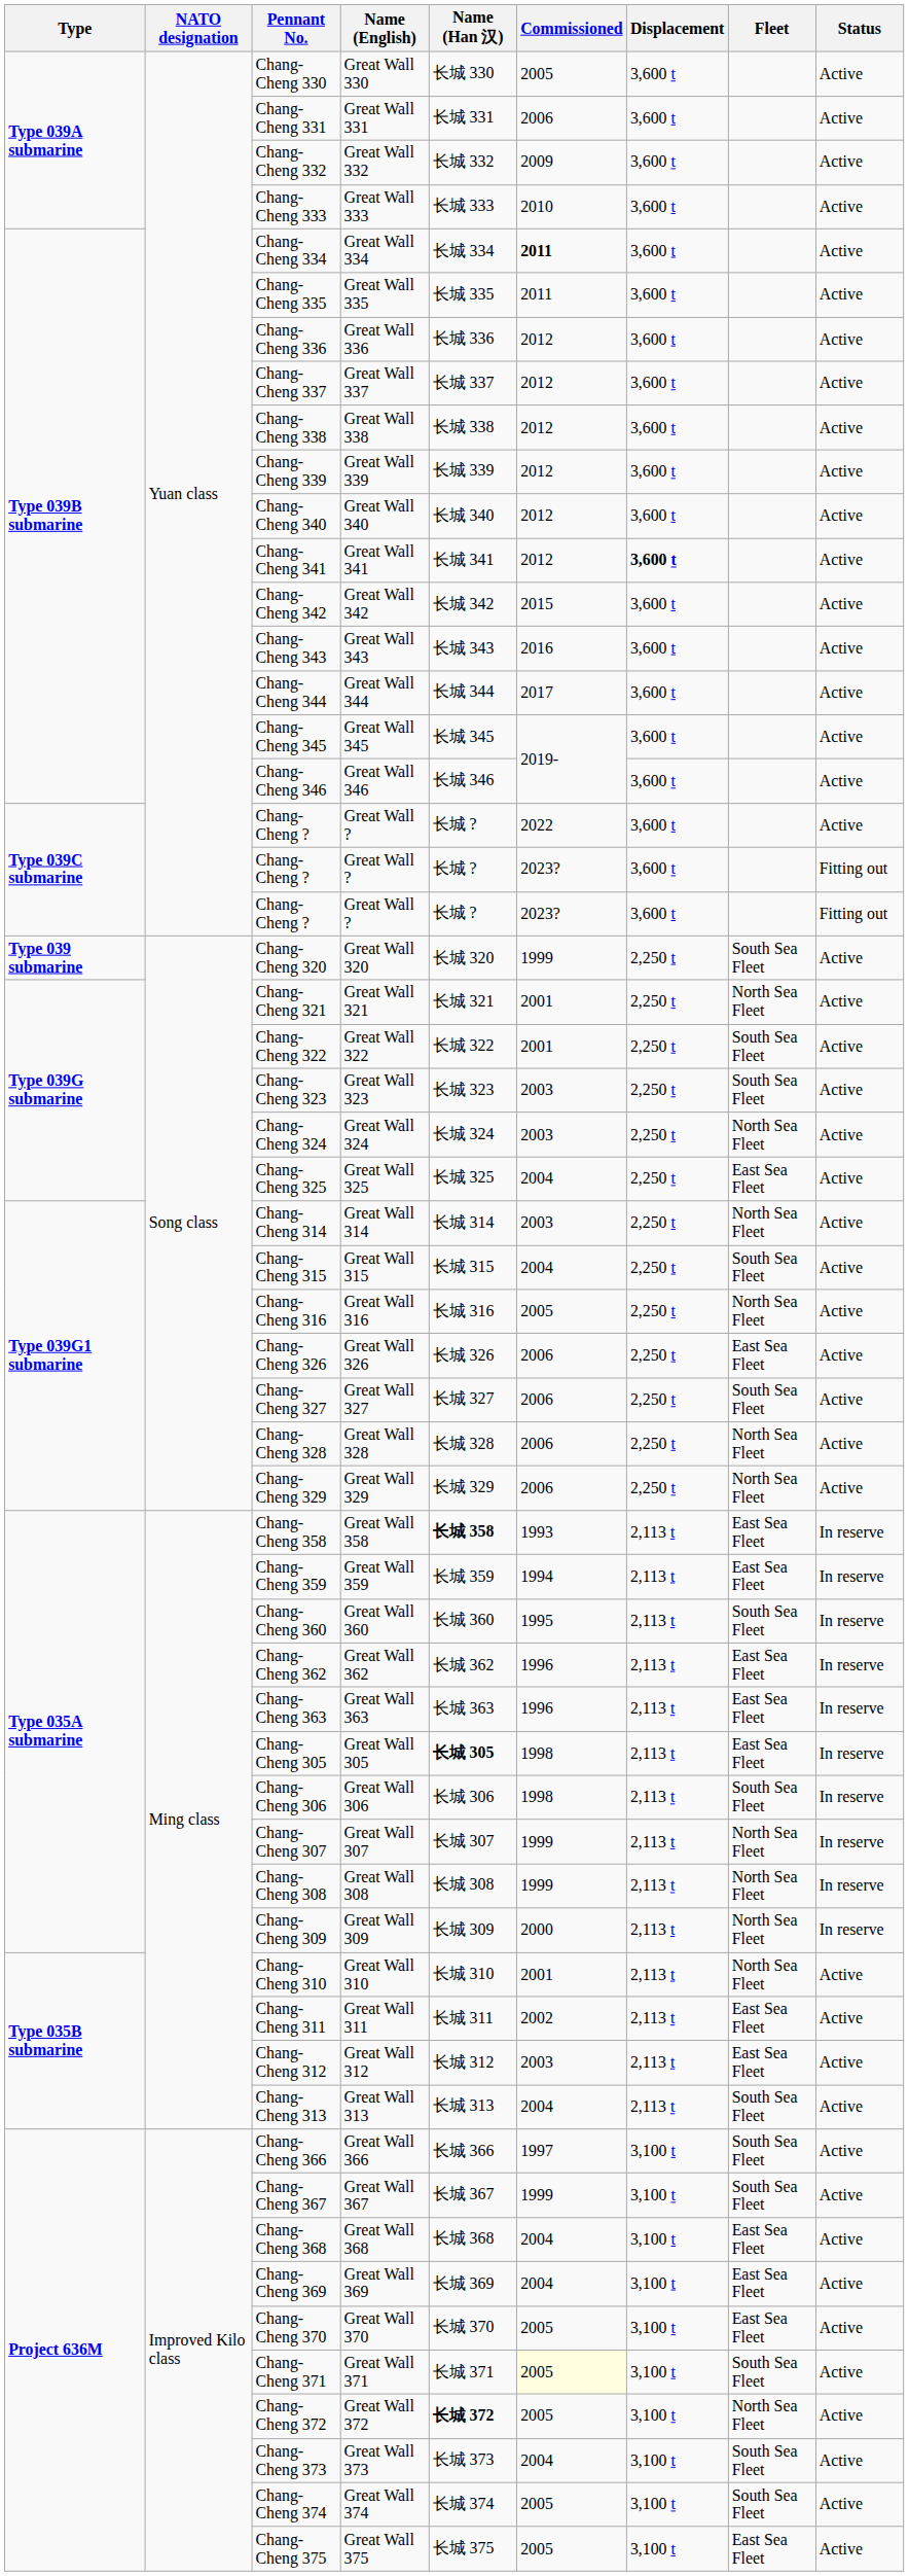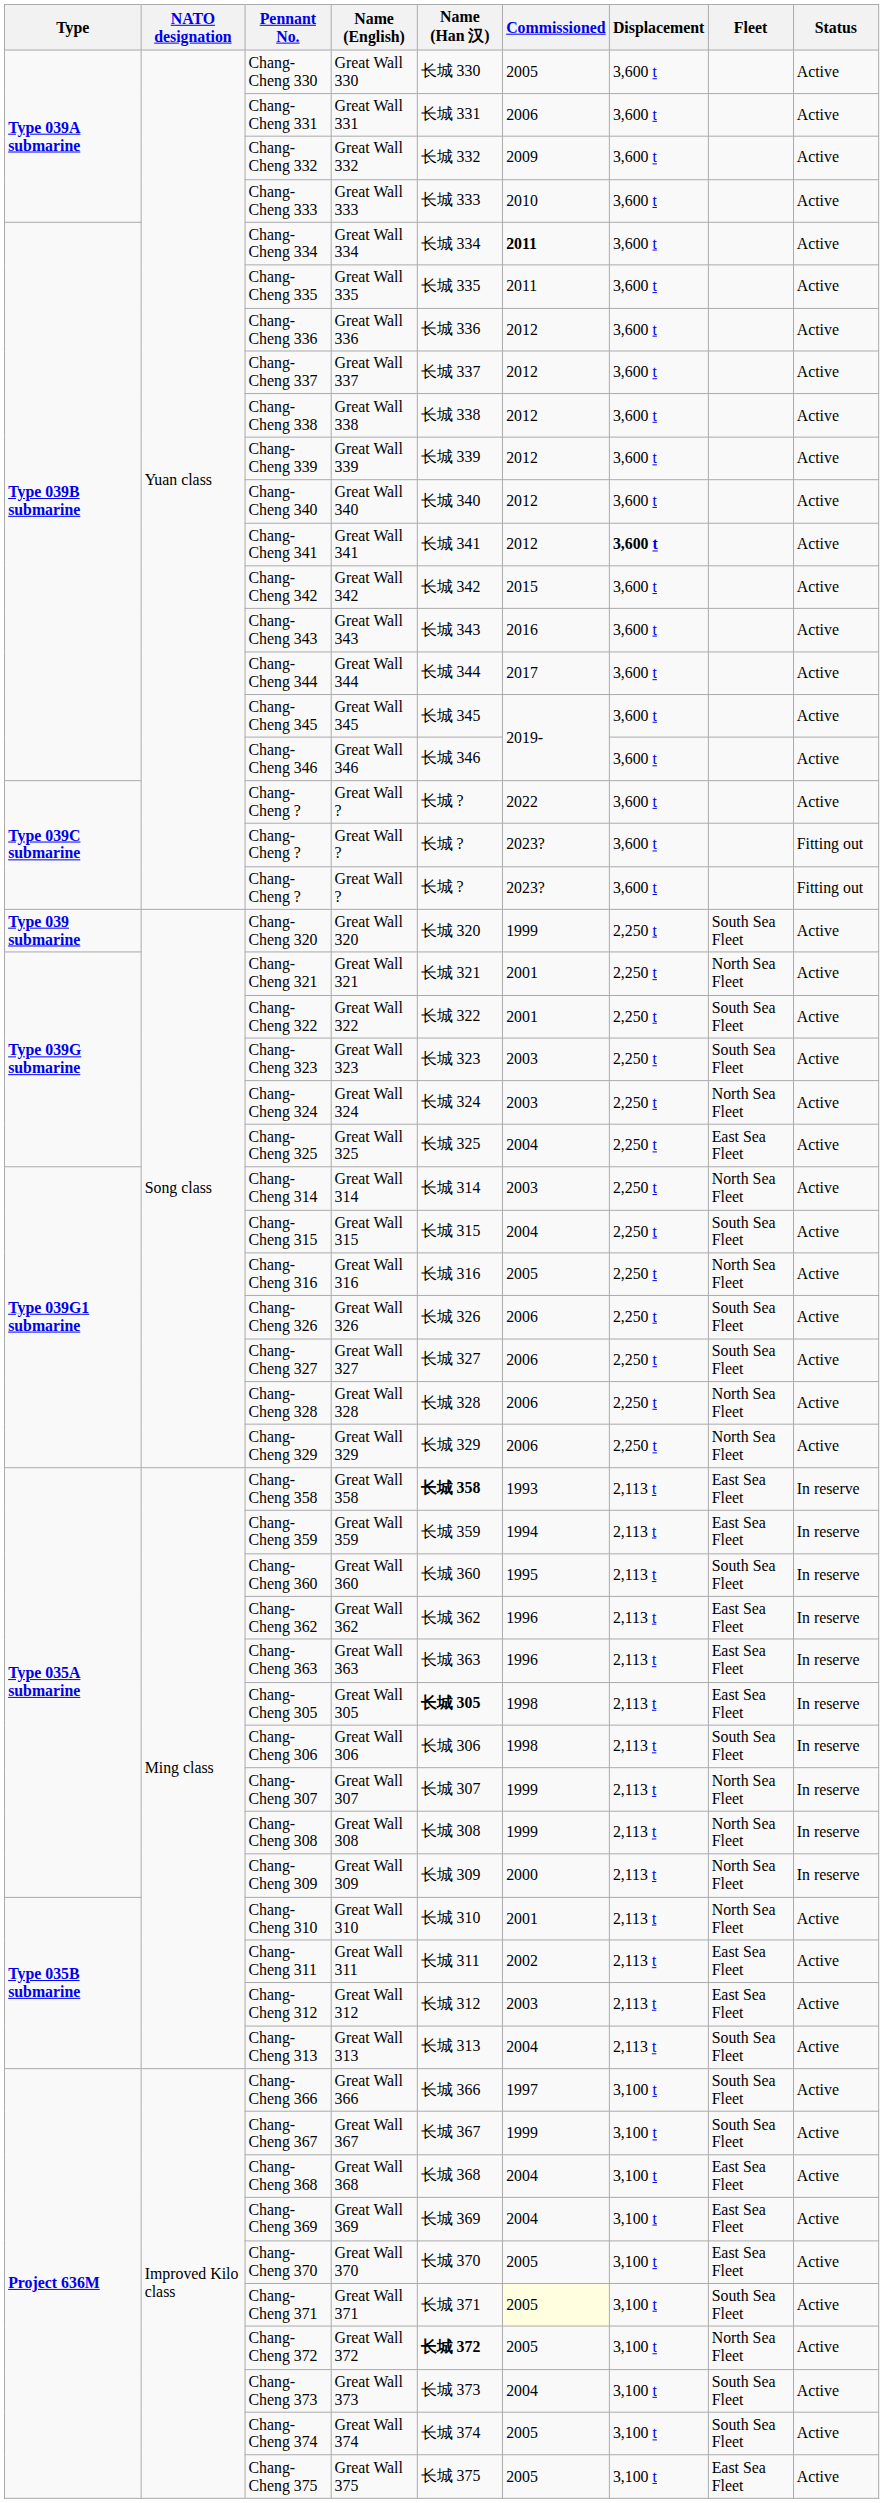 <table class="wikitable sortable"  style="margin:auto; width:100%;">
 <tr>
 <th style="text-align:center; width:16%;">Type</th>
 <th style="text-align:center; width:12%;"><a href='#'>NATO designation</a></th>
 <th style="text-align:center; width:10%;"><a href='#'>Pennant No.</a></th>
 <th style="text-align:center; width:10%;">Name<br>(English)</th>
 <th style="text-align:center; width:10%;">Name<br>(Han 汉)</th>
 <th style="text-align:center; width:10%;"><a href='#'>Commissioned</a></th>
 <th style="text-align:center; width:10%;">Displacement</th>
 <th style="text-align:center; width:10%;">Fleet</th>
 <th style="text-align:center; width:10%;">Status</th>
 </tr>
 <tr>
 <td rowspan="4"><strong><a href='#'>Type 039A submarine</a></strong></td>
 <td rowspan="20">Yuan class</td>
 <td>Chang-Cheng 330</td>
 <td>Great Wall 330</td>
 <td>长城 330</td>
 <td>2005</td>
 <td>3,600 <a href='#'>t</a></td>
 <td></td>
 <td><span>Active</span></td>
 </tr>
 <tr>
 <td>Chang-Cheng 331</td>
 <td>Great Wall 331</td>
 <td>长城 331</td>
 <td>2006</td>
 <td>3,600 <a href='#'>t</a></td>
 <td></td>
 <td><span>Active</span></td>
 </tr>
 <tr>
 <td>Chang-Cheng 332</td>
 <td>Great Wall 332</td>
 <td>长城 332</td>
 <td>2009</td>
 <td>3,600 <a href='#'>t</a></td>
 <td></td>
 <td><span>Active</span></td>
 </tr>
 <tr>
 <td>Chang-Cheng 333</td>
 <td>Great Wall 333</td>
 <td>长城 333</td>
 <td>2010</td>
 <td>3,600 <a href='#'>t</a></td>
 <td></td>
 <td><span>Active</span></td>
 </tr>
 <tr>
 <td rowspan="13"><strong><a href='#'>Type 039B submarine</a></strong></td>
 <td>Chang-Cheng 334</td>
 <td>Great Wall 334</td>
 <td>长城 334</td>
 <td><strong>2011</strong></td>
 <td>3,600 <a href='#'>t</a></td>
 <td></td>
 <td><span>Active</span></td>
 </tr>
 <tr>
 <td>Chang-Cheng 335</td>
 <td>Great Wall 335</td>
 <td>长城 335</td>
 <td>2011</td>
 <td>3,600 <a href='#'>t</a></td>
 <td></td>
 <td><span>Active</span></td>
 </tr>
 <tr>
 <td>Chang-Cheng 336</td>
 <td>Great Wall 336</td>
 <td>长城 336</td>
 <td>2012</td>
 <td>3,600 <a href='#'>t</a></td>
 <td></td>
 <td><span>Active</span></td>
 </tr>
 <tr>
 <td>Chang-Cheng 337</td>
 <td>Great Wall 337</td>
 <td>长城 337</td>
 <td>2012</td>
 <td>3,600 <a href='#'>t</a></td>
 <td></td>
 <td><span>Active</span></td>
 </tr>
 <tr>
 <td>Chang-Cheng 338</td>
 <td>Great Wall 338</td>
 <td>长城 338</td>
 <td>2012</td>
 <td>3,600 <a href='#'>t</a></td>
 <td></td>
 <td><span>Active</span></td>
 </tr>
 <tr>
 <td>Chang-Cheng 339</td>
 <td>Great Wall 339</td>
 <td>长城 339</td>
 <td>2012</td>
 <td>3,600 <a href='#'>t</a></td>
 <td></td>
 <td><span>Active</span></td>
 </tr>
 <tr>
 <td>Chang-Cheng 340</td>
 <td>Great Wall 340</td>
 <td>长城 340</td>
 <td>2012</td>
 <td>3,600 <a href='#'>t</a></td>
 <td></td>
 <td><span>Active</span></td>
 </tr>
 <tr>
 <td>Chang-Cheng 341</td>
 <td>Great Wall 341</td>
 <td>长城 341</td>
 <td>2012</td>
 <td><strong>3,600 <a href='#'>t</a></strong></td>
 <td></td>
 <td><span>Active</span></td>
 </tr>
 <tr>
 <td>Chang-Cheng 342</td>
 <td>Great Wall 342</td>
 <td>长城 342</td>
 <td>2015</td>
 <td>3,600 <a href='#'>t</a></td>
 <td></td>
 <td><span>Active</span></td>
 </tr>
 <tr>
 <td>Chang-Cheng 343</td>
 <td>Great Wall 343</td>
 <td>长城 343</td>
 <td>2016</td>
 <td>3,600 <a href='#'>t</a></td>
 <td></td>
 <td><span>Active</span></td>
 </tr>
 <tr>
 <td>Chang-Cheng 344</td>
 <td>Great Wall 344</td>
 <td>长城 344</td>
 <td>2017</td>
 <td>3,600 <a href='#'>t</a></td>
 <td></td>
 <td><span>Active</span></td>
 </tr>
 <tr>
 <td>Chang-Cheng 345</td>
 <td>Great Wall 345</td>
 <td>长城 345</td>
 <td rowspan="2">2019-</td>
 <td>3,600 <a href='#'>t</a></td>
 <td></td>
 <td><span>Active</span></td>
 </tr>
 <tr>
 <td>Chang-Cheng 346</td>
 <td>Great Wall 346</td>
 <td>长城 346</td>
 <td>3,600 <a href='#'>t</a></td>
 <td></td>
 <td><span>Active</span></td>
 </tr>
 <tr>
 <td rowspan="3"><strong><a href='#'>Type 039C submarine</a></strong></td>
 <td>Chang-Cheng ?</td>
 <td>Great Wall ?</td>
 <td>长城 ?</td>
 <td>2022</td>
 <td>3,600 <a href='#'>t</a></td>
 <td></td>
 <td><span>Active</span></td>
 </tr>
 <tr>
 <td>Chang-Cheng ?</td>
 <td>Great Wall ?</td>
 <td>长城 ?</td>
 <td>2023?</td>
 <td>3,600 <a href='#'>t</a></td>
 <td></td>
 <td><span>Fitting out</span></td>
 </tr>
 <tr>
 <td>Chang-Cheng  ?</td>
 <td>Great Wall ?</td>
 <td>长城 ?</td>
 <td>2023?</td>
 <td>3,600 <a href='#'>t</a></td>
 <td></td>
 <td><span>Fitting out</span></td>
 </tr>
 <tr>
 <td rowspan="1"><strong><a href='#'>Type 039 submarine</a></strong></td>
 <td rowspan="13">Song class</td>
 <td>Chang-Cheng 320</td>
 <td>Great Wall 320</td>
 <td>长城 320</td>
 <td>1999</td>
 <td>2,250 <a href='#'>t</a></td>
 <td>South Sea Fleet</td>
 <td><span>Active</span></td>
 </tr>
 <tr>
 <td rowspan="5"><strong><a href='#'>Type 039G submarine</a></strong></td>
 <td>Chang-Cheng 321</td>
 <td>Great Wall 321</td>
 <td>长城 321</td>
 <td>2001</td>
 <td>2,250 <a href='#'>t</a></td>
 <td>North Sea Fleet</td>
 <td><span>Active</span></td>
 </tr>
 <tr>
 <td>Chang-Cheng 322</td>
 <td>Great Wall 322</td>
 <td>长城 322</td>
 <td>2001</td>
 <td>2,250 <a href='#'>t</a></td>
 <td>South Sea Fleet</td>
 <td><span>Active</span></td>
 </tr>
 <tr>
 <td>Chang-Cheng 323</td>
 <td>Great Wall 323</td>
 <td>长城 323</td>
 <td>2003</td>
 <td>2,250 <a href='#'>t</a></td>
 <td>South Sea Fleet</td>
 <td><span>Active</span></td>
 </tr>
 <tr>
 <td>Chang-Cheng 324</td>
 <td>Great Wall 324</td>
 <td>长城 324</td>
 <td>2003</td>
 <td>2,250 <a href='#'>t</a></td>
 <td>North Sea Fleet</td>
 <td><span>Active</span></td>
 </tr>
 <tr>
 <td>Chang-Cheng 325</td>
 <td>Great Wall 325</td>
 <td>长城 325</td>
 <td>2004</td>
 <td>2,250 <a href='#'>t</a></td>
 <td>East Sea Fleet</td>
 <td><span>Active</span></td>
 </tr>
 <tr>
 <td rowspan="7"><strong><a href='#'>Type 039G1 submarine</a></strong></td>
 <td>Chang-Cheng 314</td>
 <td>Great Wall 314</td>
 <td>长城 314</td>
 <td>2003</td>
 <td>2,250 <a href='#'>t</a></td>
 <td>North Sea Fleet</td>
 <td><span>Active</span></td>
 </tr>
 <tr>
 <td>Chang-Cheng 315</td>
 <td>Great Wall 315</td>
 <td>长城 315</td>
 <td>2004</td>
 <td>2,250 <a href='#'>t</a></td>
 <td>South Sea Fleet</td>
 <td><span>Active</span></td>
 </tr>
 <tr>
 <td>Chang-Cheng 316</td>
 <td>Great Wall 316</td>
 <td>长城 316</td>
 <td>2005</td>
 <td>2,250 <a href='#'>t</a></td>
 <td>North Sea Fleet</td>
 <td><span>Active</span></td>
 </tr>
 <tr>
 <td>Chang-Cheng 326</td>
 <td>Great Wall 326</td>
 <td>长城 326</td>
 <td>2006</td>
 <td>2,250 <a href='#'>t</a></td>
-<td>East Sea Fleet</td>
+<td>South Sea Fleet</td>
 <td><span>Active</span></td>
 </tr>
 <tr>
 <td>Chang-Cheng 327</td>
 <td>Great Wall 327</td>
 <td>长城 327</td>
 <td>2006</td>
 <td>2,250 <a href='#'>t</a></td>
 <td>South Sea Fleet</td>
 <td><span>Active</span></td>
 </tr>
 <tr>
 <td>Chang-Cheng 328</td>
 <td>Great Wall 328</td>
 <td>长城 328</td>
 <td>2006</td>
 <td>2,250 <a href='#'>t</a></td>
 <td>North Sea Fleet</td>
 <td><span>Active</span></td>
 </tr>
 <tr>
 <td>Chang-Cheng 329</td>
 <td>Great Wall 329</td>
 <td>长城 329</td>
 <td>2006</td>
 <td>2,250 <a href='#'>t</a></td>
 <td>North Sea Fleet</td>
 <td><span>Active</span></td>
 </tr>
 <tr>
 <td rowspan="10"><strong><a href='#'>Type 035A submarine</a></strong></td>
 <td rowspan="14">Ming class</td>
 <td>Chang-Cheng 358</td>
 <td>Great Wall 358</td>
 <td><strong>长城 358</strong></td>
 <td>1993</td>
 <td>2,113 <a href='#'>t</a></td>
 <td>East Sea Fleet</td>
 <td><span>In reserve</span></td>
 </tr>
 <tr>
 <td>Chang-Cheng 359</td>
 <td>Great Wall 359</td>
 <td>长城 359</td>
 <td>1994</td>
 <td>2,113 <a href='#'>t</a></td>
 <td>East Sea Fleet</td>
 <td><span>In reserve</span></td>
 </tr>
 <tr>
 <td>Chang-Cheng 360</td>
 <td>Great Wall 360</td>
 <td>长城 360</td>
 <td>1995</td>
 <td>2,113 <a href='#'>t</a></td>
 <td>South Sea Fleet</td>
 <td><span>In reserve</span></td>
 </tr>
 <tr>
 <td>Chang-Cheng 362</td>
 <td>Great Wall 362</td>
 <td>长城 362</td>
 <td>1996</td>
 <td>2,113 <a href='#'>t</a></td>
 <td>East Sea Fleet</td>
 <td><span>In reserve</span></td>
 </tr>
 <tr>
 <td>Chang-Cheng 363</td>
 <td>Great Wall 363</td>
 <td>长城 363</td>
 <td>1996</td>
 <td>2,113 <a href='#'>t</a></td>
 <td>East Sea Fleet</td>
 <td><span>In reserve</span></td>
 </tr>
 <tr>
 <td>Chang-Cheng 305</td>
 <td>Great Wall 305</td>
 <td><strong>长城 305</strong></td>
 <td>1998</td>
 <td>2,113 <a href='#'>t</a></td>
 <td>East Sea Fleet</td>
 <td><span>In reserve</span></td>
 </tr>
 <tr>
 <td>Chang-Cheng 306</td>
 <td>Great Wall 306</td>
 <td>长城 306</td>
 <td>1998</td>
 <td>2,113 <a href='#'>t</a></td>
 <td>South Sea Fleet</td>
 <td><span>In reserve</span></td>
 </tr>
 <tr>
 <td>Chang-Cheng 307</td>
 <td>Great Wall 307</td>
 <td>长城 307</td>
 <td>1999</td>
 <td>2,113 <a href='#'>t</a></td>
 <td>North Sea Fleet</td>
 <td><span>In reserve</span></td>
 </tr>
 <tr>
 <td>Chang-Cheng 308</td>
 <td>Great Wall 308</td>
 <td>长城 308</td>
 <td>1999</td>
 <td>2,113 <a href='#'>t</a></td>
 <td>North Sea Fleet</td>
 <td><span>In reserve</span></td>
 </tr>
 <tr>
 <td>Chang-Cheng 309</td>
 <td>Great Wall 309</td>
 <td>长城 309</td>
 <td>2000</td>
 <td>2,113 <a href='#'>t</a></td>
 <td>North Sea Fleet</td>
 <td><span>In reserve</span></td>
 </tr>
 <tr>
 <td rowspan="4"><strong><a href='#'>Type 035B submarine</a></strong></td>
 <td>Chang-Cheng 310</td>
 <td>Great Wall 310</td>
 <td>长城 310</td>
 <td>2001</td>
 <td>2,113 <a href='#'>t</a></td>
 <td>North Sea Fleet</td>
 <td><span>Active</span></td>
 </tr>
 <tr>
 <td>Chang-Cheng 311</td>
 <td>Great Wall 311</td>
 <td>长城 311</td>
 <td>2002</td>
 <td>2,113 <a href='#'>t</a></td>
 <td>East Sea Fleet</td>
 <td><span>Active</span></td>
 </tr>
 <tr>
 <td>Chang-Cheng 312</td>
 <td>Great Wall 312</td>
 <td>长城 312</td>
 <td>2003</td>
 <td>2,113 <a href='#'>t</a></td>
 <td>East Sea Fleet</td>
 <td><span>Active</span></td>
 </tr>
 <tr>
 <td>Chang-Cheng 313</td>
 <td>Great Wall 313</td>
 <td>长城 313</td>
 <td>2004</td>
 <td>2,113 <a href='#'>t</a></td>
 <td>South Sea Fleet</td>
 <td><span>Active</span></td>
 </tr>
 <tr>
 <td rowspan="10"><strong><a href='#'>Project 636M</a></strong></td>
 <td rowspan="10">Improved Kilo class</td>
 <td>Chang-Cheng 366</td>
 <td>Great Wall 366</td>
 <td>长城 366</td>
 <td>1997</td>
 <td>3,100 <a href='#'>t</a></td>
 <td>South Sea Fleet</td>
 <td><span>Active</span></td>
 </tr>
 <tr>
 <td>Chang-Cheng 367</td>
 <td>Great Wall 367</td>
 <td>长城 367</td>
 <td>1999</td>
 <td>3,100 <a href='#'>t</a></td>
 <td>South Sea Fleet</td>
 <td><span>Active</span></td>
 </tr>
 <tr>
 <td>Chang-Cheng 368</td>
 <td>Great Wall 368</td>
 <td>长城 368</td>
 <td>2004</td>
 <td>3,100 <a href='#'>t</a></td>
 <td>East Sea Fleet</td>
 <td><span>Active</span></td>
 </tr>
 <tr>
 <td>Chang-Cheng 369</td>
 <td>Great Wall 369</td>
 <td>长城 369</td>
 <td>2004</td>
 <td>3,100 <a href='#'>t</a></td>
 <td>East Sea Fleet</td>
 <td><span>Active</span></td>
 </tr>
 <tr>
 <td>Chang-Cheng 370</td>
 <td>Great Wall 370</td>
 <td>长城 370</td>
 <td>2005</td>
 <td>3,100 <a href='#'>t</a></td>
 <td>East Sea Fleet</td>
 <td><span>Active</span></td>
 </tr>
 <tr>
 <td>Chang-Cheng 371</td>
 <td>Great Wall 371</td>
 <td>长城 371</td>
 <td style="background: lightyellow;">2005</td>
 <td>3,100 <a href='#'>t</a></td>
 <td>South Sea Fleet</td>
 <td><span>Active</span></td>
 </tr>
 <tr>
 <td>Chang-Cheng 372</td>
 <td>Great Wall 372</td>
 <td><strong>长城 372</strong></td>
 <td>2005</td>
 <td>3,100 <a href='#'>t</a></td>
 <td>North Sea Fleet</td>
 <td><span>Active</span></td>
 </tr>
 <tr>
 <td>Chang-Cheng 373</td>
 <td>Great Wall 373</td>
 <td>长城 373</td>
 <td>2004</td>
 <td>3,100 <a href='#'>t</a></td>
 <td>South Sea Fleet</td>
 <td><span>Active</span></td>
 </tr>
 <tr>
 <td>Chang-Cheng 374</td>
 <td>Great Wall 374</td>
 <td>长城 374</td>
 <td>2005</td>
 <td>3,100 <a href='#'>t</a></td>
 <td>South Sea Fleet</td>
 <td><span>Active</span></td>
 </tr>
 <tr>
 <td>Chang-Cheng 375</td>
 <td>Great Wall 375</td>
 <td>长城 375</td>
 <td>2005</td>
 <td>3,100 <a href='#'>t</a></td>
 <td>East Sea Fleet</td>
 <td><span>Active</span></td>
 </tr>
 </table>
